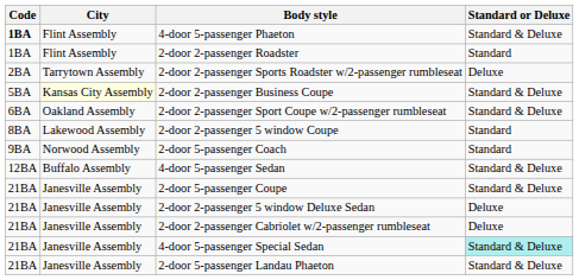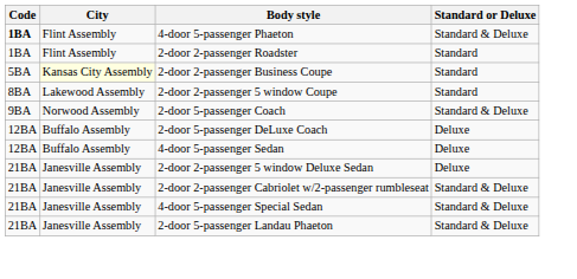 <table class="wikitable sortable">
 <tr>
 <th>Code</th>
 <th>City</th>
 <th>Body style</th>
 <th>Standard or Deluxe</th>
 </tr>
 <tr>
 <td align="centered"><strong>1BA</strong></td>
 <td>Flint Assembly</td>
 <td>4-door 5-passenger Phaeton</td>
 <td>Standard & Deluxe</td>
 </tr>
 <tr>
 <td align="centered">1BA</td>
 <td>Flint Assembly</td>
 <td>2-door 2-passenger Roadster</td>
 <td>Standard</td>
 </tr>
 <tr>
-<td align="centered">2BA</td>
-<td>Tarrytown Assembly</td>
-<td>2-door 2-passenger Sports Roadster w/2-passenger rumbleseat</td>
-<td>Deluxe</td>
-</tr>
-<tr>
 <td align="centered">5BA</td>
 <td style="background: lightyellow;">Kansas City Assembly</td>
 <td>2-door 2-passenger Business Coupe</td>
-<td>Standard & Deluxe</td>
-</tr>
-<tr>
-<td align="centered">6BA</td>
-<td>Oakland Assembly</td>
-<td>2-door 2-passenger Sport Coupe w/2-passenger rumbleseat</td>
-<td>Standard & Deluxe</td>
+<td>Standard</td>
 </tr>
 <tr>
 <td align="centered">8BA</td>
 <td>Lakewood Assembly</td>
 <td>2-door 2-passenger 5 window Coupe</td>
 <td>Standard</td>
 </tr>
 <tr>
 <td align="centered">9BA</td>
 <td>Norwood Assembly</td>
 <td>2-door 5-passenger Coach</td>
-<td>Standard</td>
+<td>Standard & Deluxe</td>
+</tr>
+<tr>
+<td align="centered">12BA</td>
+<td>Buffalo Assembly</td>
+<td>2-door 5-passenger DeLuxe Coach</td>
+<td>Deluxe</td>
 </tr>
 <tr>
 <td align="centered">12BA</td>
 <td>Buffalo Assembly</td>
 <td>4-door 5-passenger Sedan</td>
-<td>Standard & Deluxe</td>
-</tr>
-<tr>
-<td align="centered">21BA</td>
-<td>Janesville Assembly</td>
-<td>2-door 5-passenger Coupe</td>
-<td>Standard & Deluxe</td>
+<td>Deluxe</td>
 </tr>
 <tr>
 <td align="centered">21BA</td>
 <td>Janesville Assembly</td>
 <td>2-door 2-passenger 5 window Deluxe Sedan</td>
 <td>Deluxe</td>
 </tr>
 <tr>
 <td align="centered">21BA</td>
 <td>Janesville Assembly</td>
 <td>2-door 2-passenger Cabriolet w/2-passenger rumbleseat</td>
-<td>Deluxe</td>
+<td>Standard & Deluxe</td>
 </tr>
 <tr>
 <td align="centered">21BA</td>
 <td>Janesville Assembly</td>
 <td>4-door 5-passenger Special Sedan</td>
-<td style="background: paleturquoise;">Standard & Deluxe</td>
+<td>Standard & Deluxe</td>
 </tr>
 <tr>
 <td align="centered">21BA</td>
 <td>Janesville Assembly</td>
 <td>2-door 5-passenger Landau Phaeton</td>
 <td>Standard & Deluxe</td>
 </tr>
 </table>
